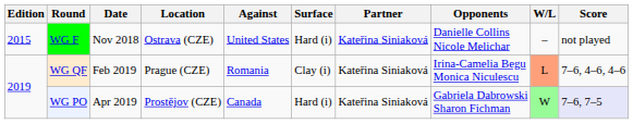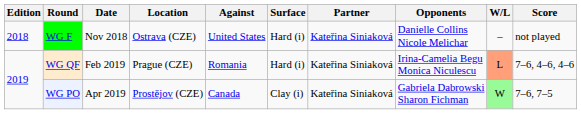 <table class="wikitable">
 <tr>
 <th>Edition</th>
 <th>Round</th>
 <th>Date</th>
 <th>Location</th>
 <th>Against</th>
 <th>Surface</th>
 <th>Partner</th>
 <th>Opponents</th>
 <th>W/L</th>
 <th>Score</th>
 </tr>
 <tr>
-<td><a href='#'>2015</a></td>
+<td><a href='#'>2018</a></td>
 <td bgcolor=lime><a href='#'>WG F</a></td>
 <td>Nov 2018</td>
 <td><a href='#'>Ostrava</a> (CZE)</td>
 <td> <a href='#'>United States</a></td>
 <td>Hard (i)</td>
 <td><a href='#'>Kateřina Siniaková</a></td>
 <td><a href='#'>Danielle Collins</a> <br> <a href='#'>Nicole Melichar</a></td>
 <td align=center>–</td>
 <td>not played</td>
 </tr>
 <tr>
 <td rowspan="2"><a href='#'>2019</a></td>
 <td bgcolor=ffebcd><a href='#'>WG QF</a></td>
 <td>Feb 2019</td>
 <td>Prague (CZE)</td>
 <td> <a href='#'>Romania</a></td>
-<td>Clay (i)</td>
+<td>Hard (i)</td>
 <td>Kateřina Siniaková</td>
 <td><a href='#'>Irina-Camelia Begu</a> <br> <a href='#'>Monica Niculescu</a></td>
 <td align=center bgcolor=ffa07a>L</td>
 <td>7–6, 4–6, 4–6</td>
 </tr>
 <tr>
 <td bgcolor=ecf2ff><a href='#'>WG PO</a></td>
 <td>Apr 2019</td>
 <td><a href='#'>Prostějov</a> (CZE)</td>
 <td> <a href='#'>Canada</a></td>
-<td>Hard (i)</td>
+<td>Clay (i)</td>
 <td>Kateřina Siniaková</td>
 <td><a href='#'>Gabriela Dabrowski</a> <br> <a href='#'>Sharon Fichman</a></td>
 <td align=center bgcolor=98FB98>W</td>
-<td style="background: lavender;">7–6, 7–5</td>
+<td>7–6, 7–5</td>
 </tr>
 </table>
